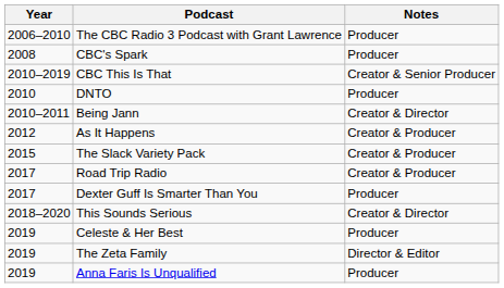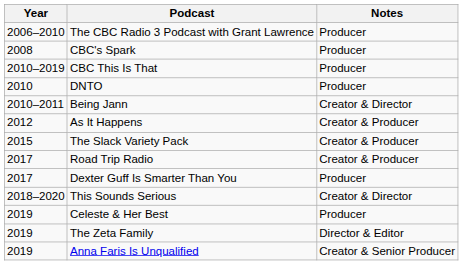 <table class="wikitable">
 <tr>
 <th>Year</th>
 <th>Podcast</th>
 <th>Notes</th>
 </tr>
 <tr>
 <td>2006–2010</td>
 <td>The CBC Radio 3 Podcast with Grant Lawrence</td>
 <td>Producer</td>
 </tr>
 <tr>
 <td>2008</td>
 <td>CBC's Spark</td>
 <td>Producer</td>
 </tr>
 <tr>
 <td>2010–2019</td>
 <td>CBC This Is That</td>
-<td>Creator & Senior Producer</td>
+<td>Producer</td>
 </tr>
 <tr>
 <td>2010</td>
 <td>DNTO</td>
 <td>Producer</td>
 </tr>
 <tr>
 <td>2010–2011</td>
 <td>Being Jann</td>
 <td>Creator & Director</td>
 </tr>
 <tr>
 <td>2012</td>
 <td>As It Happens</td>
 <td>Creator & Producer</td>
 </tr>
 <tr>
 <td>2015</td>
 <td>The Slack Variety Pack</td>
 <td>Creator & Producer</td>
 </tr>
 <tr>
 <td>2017</td>
 <td>Road Trip Radio</td>
 <td>Creator & Producer</td>
 </tr>
 <tr>
 <td>2017</td>
 <td>Dexter Guff Is Smarter Than You</td>
 <td>Producer</td>
 </tr>
 <tr>
 <td>2018–2020</td>
 <td>This Sounds Serious</td>
 <td>Creator & Director</td>
 </tr>
 <tr>
 <td>2019</td>
 <td>Celeste & Her Best</td>
 <td>Producer</td>
 </tr>
 <tr>
 <td>2019</td>
 <td>The Zeta Family</td>
 <td>Director & Editor</td>
 </tr>
 <tr>
 <td>2019</td>
 <td><a href='#'>Anna Faris Is Unqualified</a></td>
-<td>Producer</td>
+<td>Creator & Senior Producer</td>
 </tr>
 </table>
